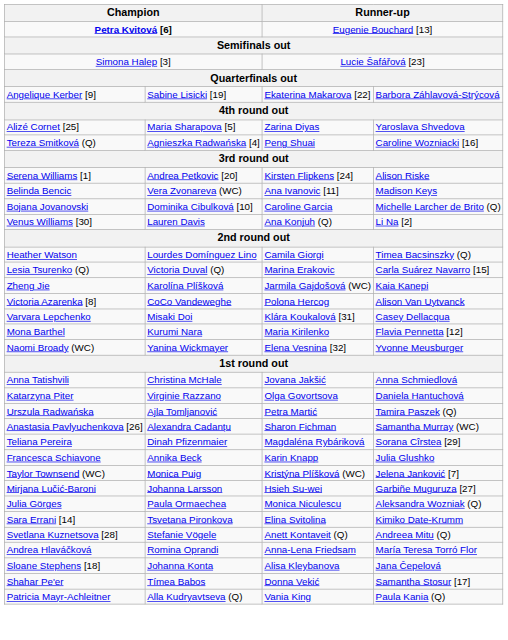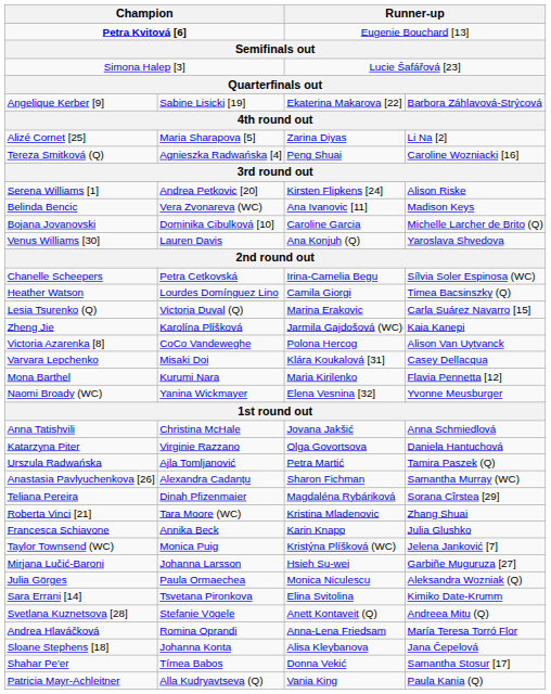 <table class="wikitable collapsible collapsed" style="font-size:90%">
 <tr style="font-size:110%">
 <th colspan="2"><strong>Champion</strong></th>
 <th colspan="2">Runner-up</th>
 </tr>
 <tr style="text-align:center;">
 <td colspan="2"> <strong><a href='#'>Petra Kvitová</a> [6]</strong></td>
 <td colspan="2"> <a href='#'>Eugenie Bouchard</a> [13]</td>
 </tr>
 <tr style="font-size:110%">
 <th colspan="4">Semifinals out</th>
 </tr>
 <tr style="text-align:center;">
 <td colspan="2"> <a href='#'>Simona Halep</a> [3]</td>
 <td colspan="2"> <a href='#'>Lucie Šafářová</a> [23]</td>
 </tr>
 <tr style="font-size:110%">
 <th colspan="4">Quarterfinals out</th>
 </tr>
 <tr>
 <td> <a href='#'>Angelique Kerber</a> [9]</td>
 <td> <a href='#'>Sabine Lisicki</a> [19]</td>
 <td> <a href='#'>Ekaterina Makarova</a> [22]</td>
 <td> <a href='#'>Barbora Záhlavová-Strýcová</a></td>
 </tr>
 <tr style="font-size:110%">
 <th colspan="4">4th round out</th>
 </tr>
 <tr>
 <td> <a href='#'>Alizé Cornet</a> [25]</td>
 <td> <a href='#'>Maria Sharapova</a> [5]</td>
 <td> <a href='#'>Zarina Diyas</a></td>
-<td> <a href='#'>Yaroslava Shvedova</a></td>
+<td> <a href='#'>Li Na</a> [2]</td>
 </tr>
 <tr>
 <td> <a href='#'>Tereza Smitková</a> (Q)</td>
 <td> <a href='#'>Agnieszka Radwańska</a> [4]</td>
 <td> <a href='#'>Peng Shuai</a></td>
 <td> <a href='#'>Caroline Wozniacki</a> [16]</td>
 </tr>
 <tr style="font-size:110%">
 <th colspan="4">3rd round out</th>
 </tr>
 <tr>
 <td> <a href='#'>Serena Williams</a> [1]</td>
 <td> <a href='#'>Andrea Petkovic</a> [20]</td>
 <td> <a href='#'>Kirsten Flipkens</a> [24]</td>
 <td> <a href='#'>Alison Riske</a></td>
 </tr>
 <tr>
 <td> <a href='#'>Belinda Bencic</a></td>
 <td> <a href='#'>Vera Zvonareva</a> (WC)</td>
 <td> <a href='#'>Ana Ivanovic</a> [11]</td>
 <td> <a href='#'>Madison Keys</a></td>
 </tr>
 <tr>
 <td> <a href='#'>Bojana Jovanovski</a></td>
 <td> <a href='#'>Dominika Cibulková</a> [10]</td>
 <td> <a href='#'>Caroline Garcia</a></td>
 <td> <a href='#'>Michelle Larcher de Brito</a> (Q)</td>
 </tr>
 <tr>
 <td> <a href='#'>Venus Williams</a> [30]</td>
 <td> <a href='#'>Lauren Davis</a></td>
 <td> <a href='#'>Ana Konjuh</a> (Q)</td>
-<td> <a href='#'>Li Na</a> [2]</td>
+<td> <a href='#'>Yaroslava Shvedova</a></td>
 </tr>
 <tr style="font-size:110%">
 <th colspan="4">2nd round out</th>
+</tr>
+<tr>
+<td> <a href='#'>Chanelle Scheepers</a></td>
+<td> <a href='#'>Petra Cetkovská</a></td>
+<td> <a href='#'>Irina-Camelia Begu</a></td>
+<td> <a href='#'>Sílvia Soler Espinosa</a> (WC)</td>
 </tr>
 <tr>
 <td> <a href='#'>Heather Watson</a></td>
 <td> <a href='#'>Lourdes Domínguez Lino</a></td>
 <td> <a href='#'>Camila Giorgi</a></td>
 <td> <a href='#'>Timea Bacsinszky</a> (Q)</td>
 </tr>
 <tr>
 <td> <a href='#'>Lesia Tsurenko</a> (Q)</td>
 <td> <a href='#'>Victoria Duval</a> (Q)</td>
 <td> <a href='#'>Marina Erakovic</a></td>
 <td> <a href='#'>Carla Suárez Navarro</a> [15]</td>
 </tr>
 <tr>
 <td> <a href='#'>Zheng Jie</a></td>
 <td> <a href='#'>Karolína Plíšková</a></td>
 <td> <a href='#'>Jarmila Gajdošová</a> (WC)</td>
 <td> <a href='#'>Kaia Kanepi</a></td>
 </tr>
 <tr>
 <td> <a href='#'>Victoria Azarenka</a> [8]</td>
 <td> <a href='#'>CoCo Vandeweghe</a></td>
 <td> <a href='#'>Polona Hercog</a></td>
 <td> <a href='#'>Alison Van Uytvanck</a></td>
 </tr>
 <tr>
 <td> <a href='#'>Varvara Lepchenko</a></td>
 <td> <a href='#'>Misaki Doi</a></td>
 <td> <a href='#'>Klára Koukalová</a> [31]</td>
 <td> <a href='#'>Casey Dellacqua</a></td>
 </tr>
 <tr>
 <td> <a href='#'>Mona Barthel</a></td>
 <td> <a href='#'>Kurumi Nara</a></td>
 <td> <a href='#'>Maria Kirilenko</a></td>
 <td> <a href='#'>Flavia Pennetta</a> [12]</td>
 </tr>
 <tr>
 <td> <a href='#'>Naomi Broady</a> (WC)</td>
 <td> <a href='#'>Yanina Wickmayer</a></td>
 <td> <a href='#'>Elena Vesnina</a> [32]</td>
 <td> <a href='#'>Yvonne Meusburger</a></td>
 </tr>
 <tr style="font-size:110%">
 <th colspan="4">1st round out</th>
 </tr>
 <tr>
 <td> <a href='#'>Anna Tatishvili</a></td>
 <td> <a href='#'>Christina McHale</a></td>
 <td> <a href='#'>Jovana Jakšić</a></td>
 <td> <a href='#'>Anna Schmiedlová</a></td>
 </tr>
 <tr>
 <td> <a href='#'>Katarzyna Piter</a></td>
 <td> <a href='#'>Virginie Razzano</a></td>
 <td> <a href='#'>Olga Govortsova</a></td>
 <td> <a href='#'>Daniela Hantuchová</a></td>
 </tr>
 <tr>
 <td> <a href='#'>Urszula Radwańska</a></td>
 <td> <a href='#'>Ajla Tomljanović</a></td>
 <td> <a href='#'>Petra Martić</a></td>
 <td> <a href='#'>Tamira Paszek</a> (Q)</td>
 </tr>
 <tr>
 <td> <a href='#'>Anastasia Pavlyuchenkova</a> [26]</td>
 <td> <a href='#'>Alexandra Cadanțu</a></td>
 <td> <a href='#'>Sharon Fichman</a></td>
 <td> <a href='#'>Samantha Murray</a> (WC)</td>
 </tr>
 <tr>
 <td> <a href='#'>Teliana Pereira</a></td>
 <td> <a href='#'>Dinah Pfizenmaier</a></td>
 <td> <a href='#'>Magdaléna Rybáriková</a></td>
 <td> <a href='#'>Sorana Cîrstea</a> [29]</td>
 </tr>
 <tr>
+<td> <a href='#'>Roberta Vinci</a> [21]</td>
+<td> <a href='#'>Tara Moore</a> (WC)</td>
+<td> <a href='#'>Kristina Mladenovic</a></td>
+<td> <a href='#'>Zhang Shuai</a></td>
+</tr>
+<tr>
 <td> <a href='#'>Francesca Schiavone</a></td>
 <td> <a href='#'>Annika Beck</a></td>
 <td> <a href='#'>Karin Knapp</a></td>
 <td> <a href='#'>Julia Glushko</a></td>
 </tr>
 <tr>
 <td> <a href='#'>Taylor Townsend</a> (WC)</td>
 <td> <a href='#'>Monica Puig</a></td>
 <td> <a href='#'>Kristýna Plíšková</a> (WC)</td>
 <td> <a href='#'>Jelena Janković</a> [7]</td>
 </tr>
 <tr>
 <td> <a href='#'>Mirjana Lučić-Baroni</a></td>
 <td> <a href='#'>Johanna Larsson</a></td>
 <td> <a href='#'>Hsieh Su-wei</a></td>
 <td> <a href='#'>Garbiñe Muguruza</a> [27]</td>
 </tr>
 <tr>
 <td> <a href='#'>Julia Görges</a></td>
 <td> <a href='#'>Paula Ormaechea</a></td>
 <td> <a href='#'>Monica Niculescu</a></td>
 <td> <a href='#'>Aleksandra Wozniak</a> (Q)</td>
 </tr>
 <tr>
 <td> <a href='#'>Sara Errani</a> [14]</td>
 <td> <a href='#'>Tsvetana Pironkova</a></td>
 <td> <a href='#'>Elina Svitolina</a></td>
 <td> <a href='#'>Kimiko Date-Krumm</a></td>
 </tr>
 <tr>
 <td> <a href='#'>Svetlana Kuznetsova</a> [28]</td>
 <td> <a href='#'>Stefanie Vögele</a></td>
 <td> <a href='#'>Anett Kontaveit</a> (Q)</td>
 <td> <a href='#'>Andreea Mitu</a> (Q)</td>
 </tr>
 <tr>
 <td> <a href='#'>Andrea Hlaváčková</a></td>
 <td> <a href='#'>Romina Oprandi</a></td>
 <td> <a href='#'>Anna-Lena Friedsam</a></td>
 <td> <a href='#'>María Teresa Torró Flor</a></td>
 </tr>
 <tr>
 <td> <a href='#'>Sloane Stephens</a> [18]</td>
 <td> <a href='#'>Johanna Konta</a></td>
 <td> <a href='#'>Alisa Kleybanova</a></td>
 <td> <a href='#'>Jana Čepelová</a></td>
 </tr>
 <tr>
 <td> <a href='#'>Shahar Pe'er</a></td>
 <td> <a href='#'>Tímea Babos</a></td>
 <td> <a href='#'>Donna Vekić</a></td>
 <td> <a href='#'>Samantha Stosur</a> [17]</td>
 </tr>
 <tr>
 <td> <a href='#'>Patricia Mayr-Achleitner</a></td>
 <td> <a href='#'>Alla Kudryavtseva</a> (Q)</td>
 <td> <a href='#'>Vania King</a></td>
 <td> <a href='#'>Paula Kania</a> (Q)</td>
 </tr>
 </table>
